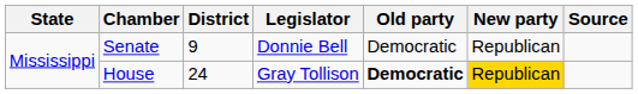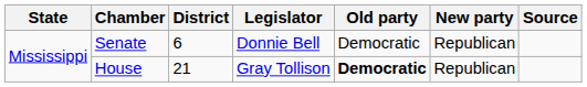 <table class="wikitable">
 <tr>
 <th>State</th>
 <th>Chamber</th>
 <th>District</th>
 <th>Legislator</th>
 <th>Old party</th>
 <th>New party</th>
 <th>Source</th>
 </tr>
 <tr>
 <td rowspan="2"><a href='#'>Mississippi</a></td>
 <td><a href='#'>Senate</a></td>
-<td>9</td>
+<td>6</td>
 <td><a href='#'>Donnie Bell</a></td>
 <td>Democratic</td>
 <td>Republican</td>
 <td></td>
 </tr>
 <tr>
 <td><a href='#'>House</a></td>
-<td>24</td>
+<td>21</td>
 <td><a href='#'>Gray Tollison</a></td>
 <td><strong>Democratic</strong></td>
-<td style="background: gold;">Republican</td>
+<td>Republican</td>
 <td></td>
 </tr>
 </table>
